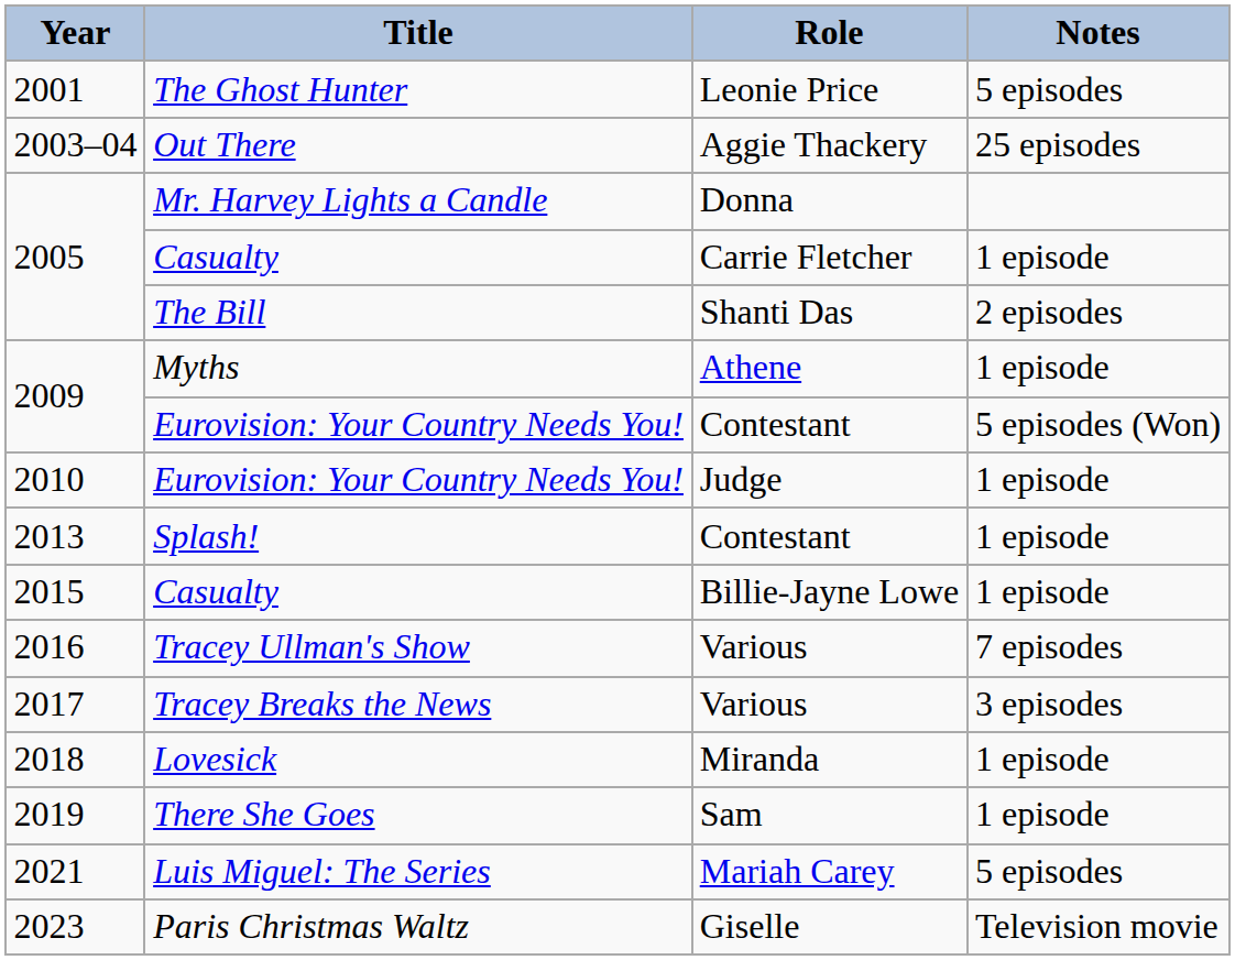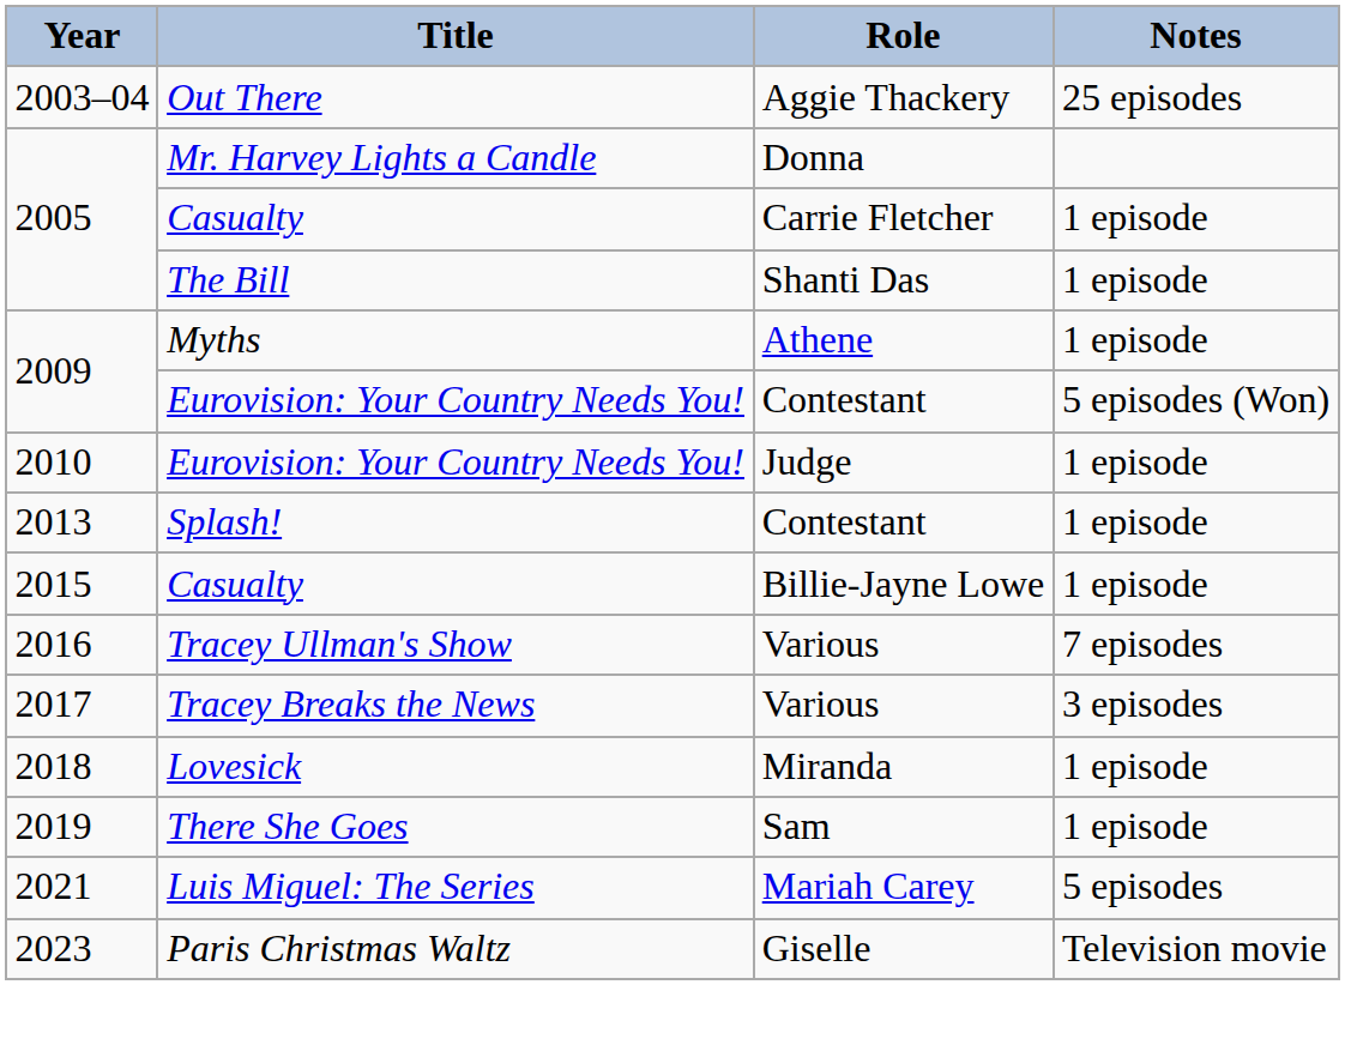 <table class="wikitable">
 <tr style="text-align:center;">
 <th style="background:#B0C4DE;">Year</th>
 <th style="background:#B0C4DE;">Title</th>
 <th style="background:#B0C4DE;">Role</th>
 <th style="background:#B0C4DE;">Notes</th>
-</tr>
-<tr>
-<td>2001</td>
-<td><em><a href='#'>The Ghost Hunter</a></em></td>
-<td>Leonie Price</td>
-<td>5 episodes</td>
 </tr>
 <tr>
 <td>2003–04</td>
 <td><em><a href='#'>Out There</a></em></td>
 <td>Aggie Thackery</td>
 <td>25 episodes</td>
 </tr>
 <tr>
 <td rowspan="3">2005</td>
 <td><em><a href='#'>Mr. Harvey Lights a Candle</a></em></td>
 <td>Donna</td>
 <td></td>
 </tr>
 <tr>
 <td><em><a href='#'>Casualty</a></em></td>
 <td>Carrie Fletcher</td>
 <td>1 episode</td>
 </tr>
 <tr>
 <td><em><a href='#'>The Bill</a></em></td>
 <td>Shanti Das</td>
-<td>2 episodes</td>
+<td>1 episode</td>
 </tr>
 <tr>
 <td rowspan="2">2009</td>
 <td><em>Myths</em></td>
 <td><a href='#'>Athene</a></td>
 <td>1 episode</td>
 </tr>
 <tr>
 <td><em><a href='#'>Eurovision: Your Country Needs You!</a></em></td>
 <td>Contestant</td>
 <td>5 episodes (Won)</td>
 </tr>
 <tr>
 <td>2010</td>
 <td><em><a href='#'>Eurovision: Your Country Needs You!</a></em></td>
 <td>Judge</td>
 <td>1 episode</td>
 </tr>
 <tr>
 <td>2013</td>
 <td><em><a href='#'>Splash!</a></em></td>
 <td>Contestant</td>
 <td>1 episode</td>
 </tr>
 <tr>
 <td>2015</td>
 <td><em><a href='#'>Casualty</a></em></td>
 <td>Billie-Jayne Lowe</td>
 <td>1 episode</td>
 </tr>
 <tr>
 <td>2016</td>
 <td><em><a href='#'>Tracey Ullman's Show</a></em></td>
 <td>Various</td>
 <td>7 episodes</td>
 </tr>
 <tr>
 <td>2017</td>
 <td><em><a href='#'>Tracey Breaks the News</a></em></td>
 <td>Various</td>
 <td>3 episodes</td>
 </tr>
 <tr>
 <td>2018</td>
 <td><em><a href='#'>Lovesick</a></em></td>
 <td>Miranda</td>
 <td>1 episode</td>
 </tr>
 <tr>
 <td>2019</td>
 <td><em><a href='#'>There She Goes</a></em></td>
 <td>Sam</td>
 <td>1 episode</td>
 </tr>
 <tr>
 <td>2021</td>
 <td><em><a href='#'>Luis Miguel: The Series</a></em></td>
 <td><a href='#'>Mariah Carey</a></td>
 <td>5 episodes</td>
 </tr>
 <tr>
 <td>2023</td>
 <td><em>Paris Christmas Waltz</em></td>
 <td>Giselle</td>
 <td>Television movie</td>
 </tr>
 </table>
